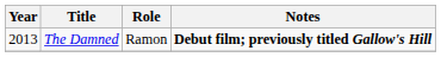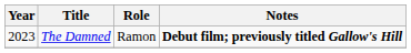 <table class="wikitable sortable">
 <tr>
 <th>Year</th>
 <th>Title</th>
 <th>Role</th>
 <th>Notes</th>
 </tr>
 <tr>
-<td>2013</td>
+<td>2023</td>
 <td><em><a href='#'>The Damned</a></em></td>
 <td>Ramon</td>
 <td><strong>Debut film; previously titled <em>Gallow's Hill</em></strong></td>
 </tr>
 <tr>
 </tr>
 </table>
